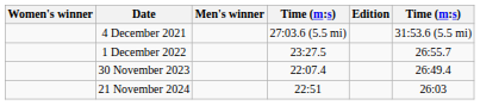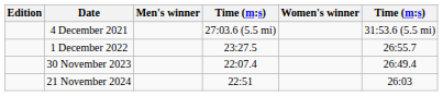 <table class="wikitable" style="text-align:center">
 <tr>
-<th>Women's winner</th>
+<th>Edition</th>
 <th>Date</th>
 <th>Men's winner</th>
 <th>Time (<a href='#'>m</a>:<a href='#'>s</a>)</th>
-<th>Edition</th>
+<th>Women's winner</th>
 <th>Time (<a href='#'>m</a>:<a href='#'>s</a>)</th>
 </tr>
 <tr>
-<td align=left></td>
+<td></td>
 <td>4 December 2021</td>
 <td align=left></td>
 <td>27:03.6 (5.5 mi)</td>
-<td></td>
+<td align=left></td>
 <td>31:53.6 (5.5 mi)</td>
 </tr>
 <tr>
-<td align=left></td>
+<td></td>
 <td>1 December 2022</td>
 <td align=left></td>
 <td>23:27.5</td>
-<td></td>
+<td align=left></td>
 <td>26:55.7</td>
 </tr>
 <tr>
-<td align=left></td>
+<td></td>
 <td>30 November 2023</td>
 <td align=left></td>
 <td>22:07.4</td>
-<td></td>
+<td align=left></td>
 <td>26:49.4</td>
 </tr>
 <tr>
-<td align=left></td>
+<td></td>
 <td>21 November 2024</td>
 <td align=left></td>
 <td>22:51</td>
-<td></td>
+<td align=left></td>
 <td>26:03</td>
 </tr>
 </table>
